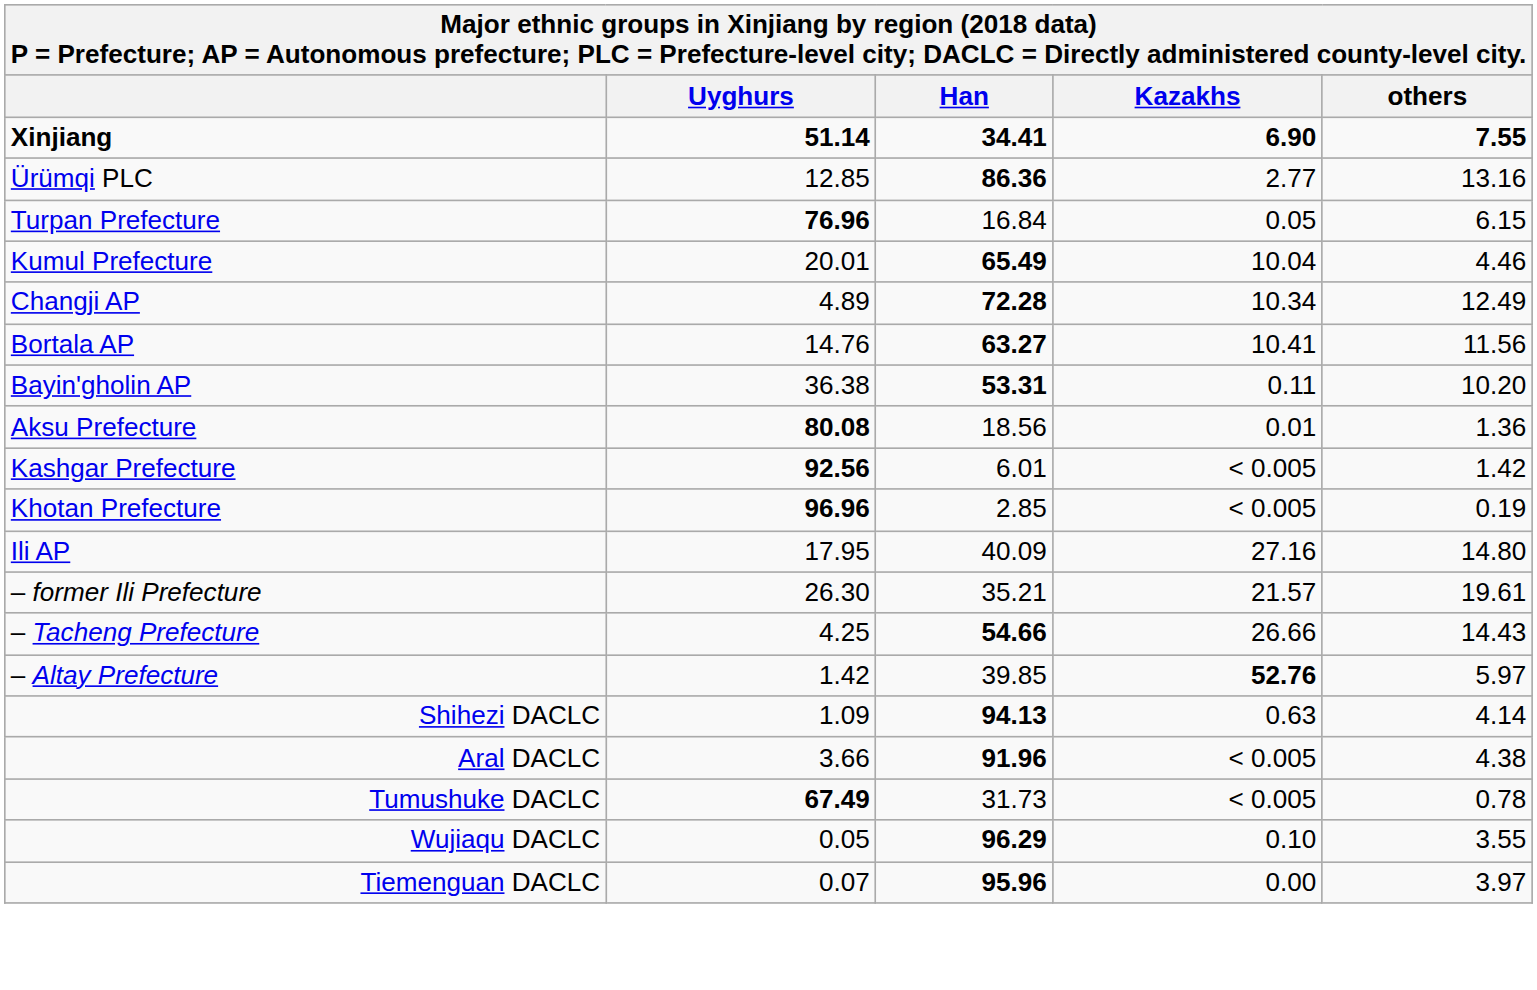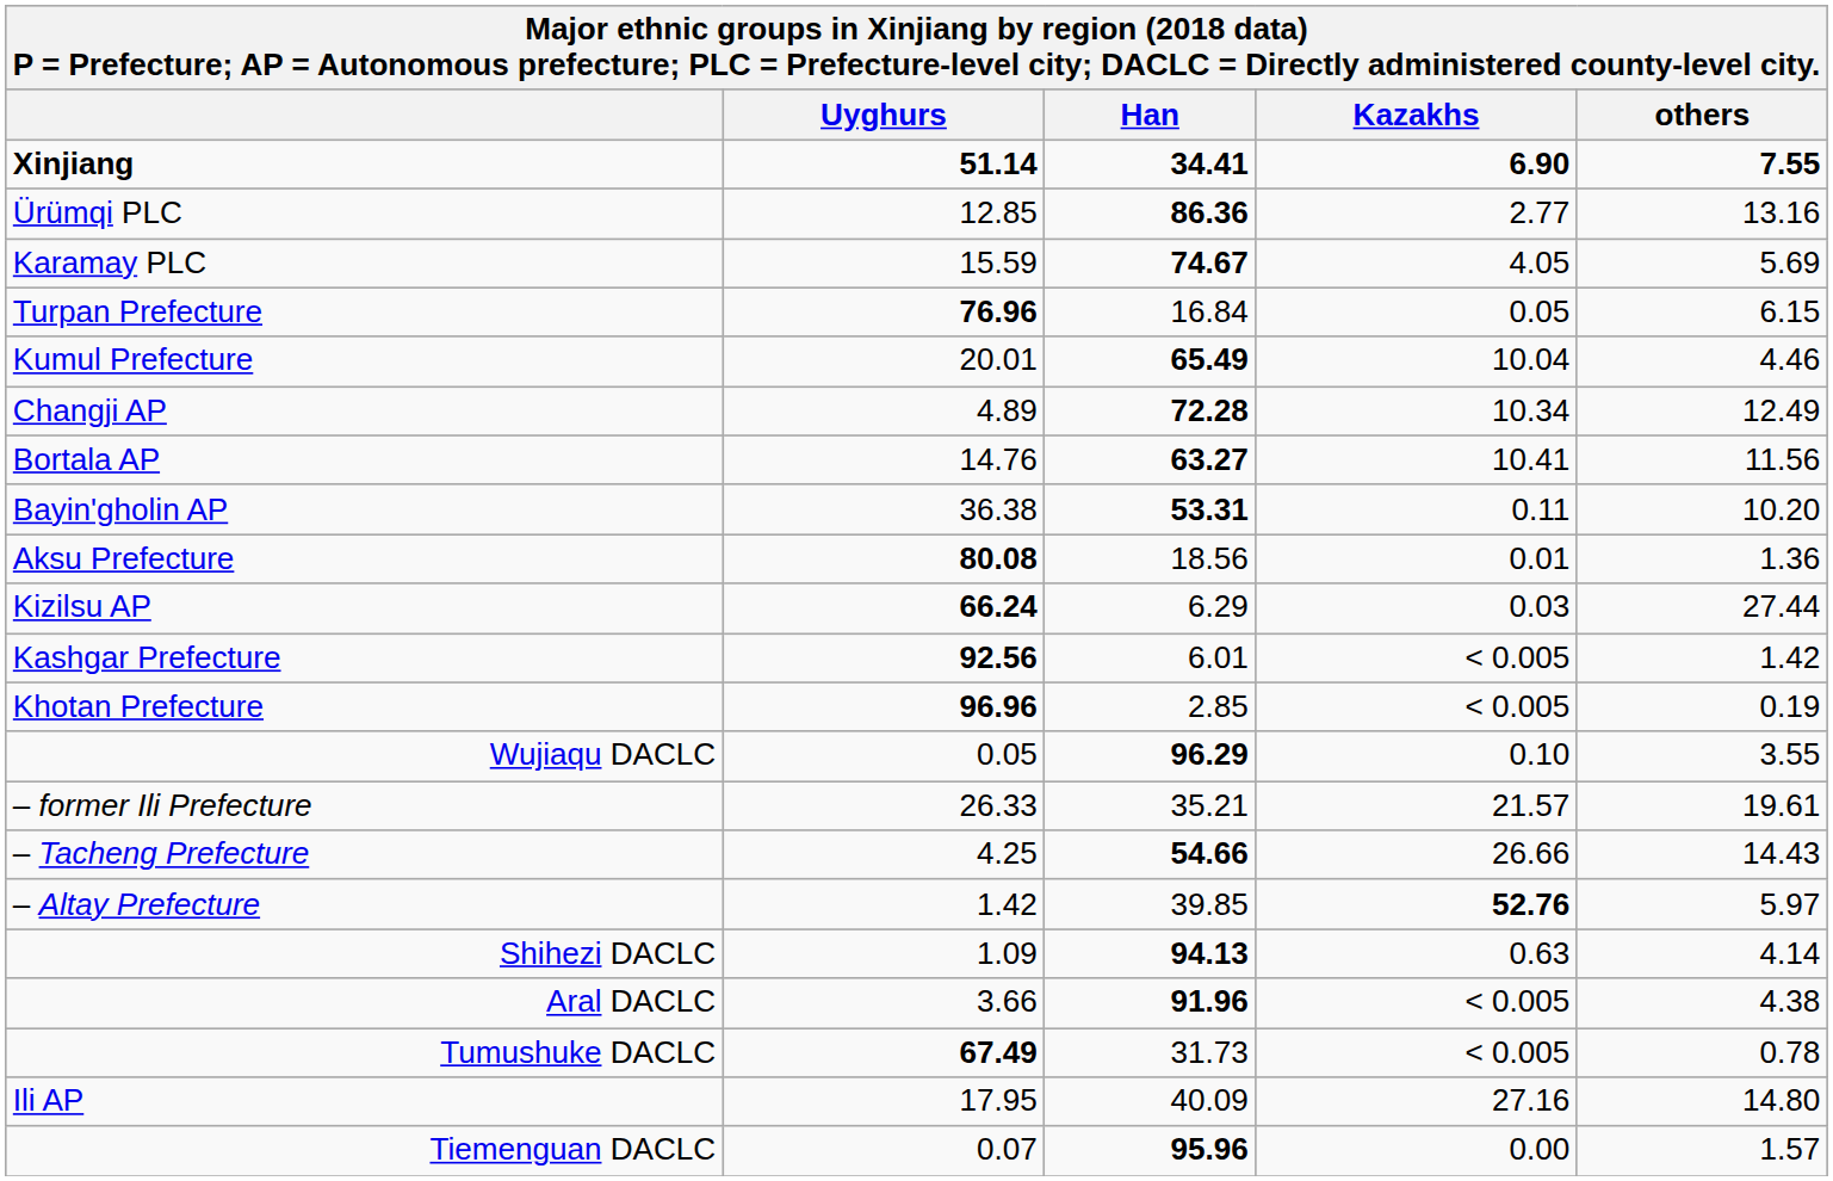 <table class="wikitable sortable" style="text-align:right;">
 <tr>
 <th style="text-align: center;" colspan="5">Major ethnic groups in Xinjiang by region (2018 data)<br>P = Prefecture; AP = Autonomous prefecture; PLC = Prefecture-level city; DACLC = Directly administered county-level city.</th>
 </tr>
 <tr>
 <th></th>
 <th><a href='#'>Uyghurs</a> </th>
 <th><a href='#'>Han</a> </th>
 <th><a href='#'>Kazakhs</a> </th>
 <th>others </th>
 </tr>
 <tr>
 <td style="text-align:left;"><strong>Xinjiang</strong></td>
 <td><strong>51.14</strong></td>
 <td><strong>34.41</strong></td>
 <td><strong>6.90</strong></td>
 <td><strong>7.55</strong></td>
 </tr>
 <tr>
 <td style="text-align:left;"><a href='#'>Ürümqi</a> PLC</td>
 <td>12.85</td>
 <td><strong>86.36</strong></td>
 <td>2.77</td>
 <td>13.16</td>
+</tr>
+<tr>
+<td style="text-align:left;"><a href='#'>Karamay</a> PLC</td>
+<td>15.59</td>
+<td><strong>74.67</strong></td>
+<td>4.05</td>
+<td>5.69</td>
 </tr>
 <tr>
 <td style="text-align:left;"><a href='#'>Turpan Prefecture</a></td>
 <td><strong>76.96</strong></td>
 <td>16.84</td>
 <td>0.05</td>
 <td>6.15</td>
 </tr>
 <tr>
 <td style="text-align:left;"><a href='#'>Kumul Prefecture</a></td>
 <td>20.01</td>
 <td><strong>65.49</strong></td>
 <td>10.04</td>
 <td>4.46</td>
 </tr>
 <tr>
 <td style="text-align:left;"><a href='#'>Changji AP</a></td>
 <td>4.89</td>
 <td><strong>72.28</strong></td>
 <td>10.34</td>
 <td>12.49</td>
 </tr>
 <tr>
 <td style="text-align:left;"><a href='#'>Bortala AP</a></td>
 <td>14.76</td>
 <td><strong>63.27</strong></td>
 <td>10.41</td>
 <td>11.56</td>
 </tr>
 <tr>
 <td style="text-align:left;"><a href='#'>Bayin'gholin AP</a></td>
 <td>36.38</td>
 <td><strong>53.31</strong></td>
 <td>0.11</td>
 <td>10.20</td>
 </tr>
 <tr>
 <td style="text-align:left;"><a href='#'>Aksu Prefecture</a></td>
 <td><strong>80.08</strong></td>
 <td>18.56</td>
 <td>0.01</td>
 <td>1.36</td>
 </tr>
 <tr>
+<td style="text-align:left;"><a href='#'>Kizilsu AP</a></td>
+<td><strong>66.24</strong></td>
+<td>6.29</td>
+<td>0.03</td>
+<td>27.44</td>
+</tr>
+<tr>
 <td style="text-align:left;"><a href='#'>Kashgar Prefecture</a></td>
 <td><strong>92.56</strong></td>
 <td>6.01</td>
 <td>< 0.005</td>
 <td>1.42</td>
 </tr>
 <tr>
 <td style="text-align:left;"><a href='#'>Khotan Prefecture</a></td>
 <td><strong>96.96</strong></td>
 <td>2.85</td>
 <td>< 0.005</td>
 <td>0.19</td>
 </tr>
 <tr>
-<td style="text-align:left;"><a href='#'>Ili AP</a></td>
-<td>17.95</td>
-<td>40.09</td>
-<td>27.16</td>
-<td>14.80</td>
+<td><a href='#'>Wujiaqu</a> DACLC</td>
+<td>0.05</td>
+<td><strong>96.29</strong></td>
+<td>0.10</td>
+<td>3.55</td>
 </tr>
 <tr>
 <td style="text-align:left;">– <em>former Ili Prefecture</em></td>
-<td>26.30</td>
+<td>26.33</td>
 <td>35.21</td>
 <td>21.57</td>
 <td>19.61</td>
 </tr>
 <tr>
 <td style="text-align:left;">– <em><a href='#'>Tacheng Prefecture</a></em></td>
 <td>4.25</td>
 <td><strong>54.66</strong></td>
 <td>26.66</td>
 <td>14.43</td>
 </tr>
 <tr>
 <td style="text-align:left;">– <em><a href='#'>Altay Prefecture</a></em></td>
 <td>1.42</td>
 <td>39.85</td>
 <td><strong>52.76</strong></td>
 <td>5.97</td>
 </tr>
 <tr>
 <td><a href='#'>Shihezi</a> DACLC</td>
 <td>1.09</td>
 <td><strong>94.13</strong></td>
 <td>0.63</td>
 <td>4.14</td>
 </tr>
 <tr>
 <td><a href='#'>Aral</a> DACLC</td>
 <td>3.66</td>
 <td><strong>91.96</strong></td>
 <td>< 0.005</td>
 <td>4.38</td>
 </tr>
 <tr>
 <td><a href='#'>Tumushuke</a> DACLC</td>
 <td><strong>67.49</strong></td>
 <td>31.73</td>
 <td>< 0.005</td>
 <td>0.78</td>
 </tr>
 <tr>
-<td><a href='#'>Wujiaqu</a> DACLC</td>
-<td>0.05</td>
-<td><strong>96.29</strong></td>
-<td>0.10</td>
-<td>3.55</td>
+<td style="text-align:left;"><a href='#'>Ili AP</a></td>
+<td>17.95</td>
+<td>40.09</td>
+<td>27.16</td>
+<td>14.80</td>
 </tr>
 <tr>
 <td><a href='#'>Tiemenguan</a> DACLC</td>
 <td>0.07</td>
 <td><strong>95.96</strong></td>
 <td>0.00</td>
-<td>3.97</td>
+<td>1.57</td>
 </tr>
 </table>
